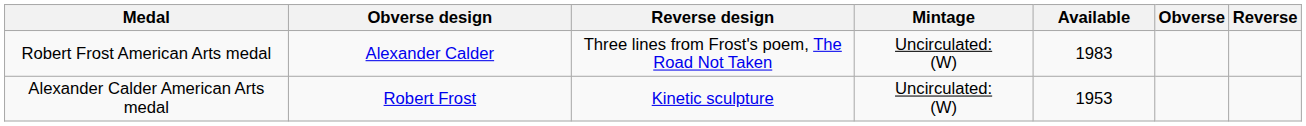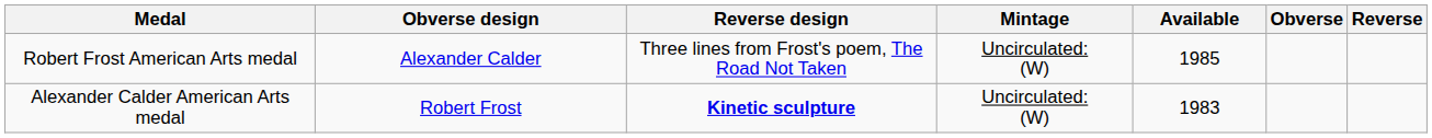 <table class="wikitable">
 <tr>
 <th width="25%">Medal</th>
 <th width="25%">Obverse design</th>
 <th width="25%">Reverse design</th>
 <th width="15%">Mintage</th>
 <th width="10%">Available</th>
 <th>Obverse</th>
 <th>Reverse</th>
 </tr>
 <tr>
 <td align="center">Robert Frost American Arts medal</td>
 <td align="center"><a href='#'>Alexander Calder</a></td>
 <td align="center">Three lines from Frost's poem, <a href='#'>The Road Not Taken</a></td>
 <td align="center"><u>Uncirculated:</u><br> (W)</td>
-<td align="center">1983</td>
+<td align="center">1985</td>
 <td></td>
 <td></td>
 </tr>
 <tr>
 <td align="center">Alexander Calder American Arts medal</td>
 <td align="center"><a href='#'>Robert Frost</a></td>
-<td align="center"><a href='#'>Kinetic sculpture</a></td>
+<td align="center"><strong><a href='#'>Kinetic sculpture</a></strong></td>
 <td align="center"><u>Uncirculated:</u><br> (W)</td>
-<td align="center">1953</td>
+<td align="center">1983</td>
 <td></td>
 <td></td>
 </tr>
 </table>
